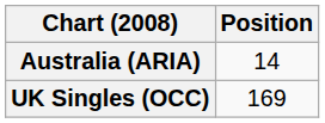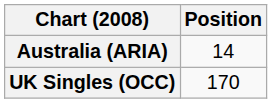 <table class="wikitable plainrowheaders" style="text-align:center">
 <tr>
 <th scope="col">Chart (2008)</th>
 <th scope="col">Position</th>
 </tr>
 <tr>
 <th scope="row">Australia (ARIA)</th>
 <td>14</td>
 </tr>
 <tr>
 <th scope="row">UK Singles (OCC)</th>
-<td>169</td>
+<td>170</td>
 </tr>
 </table>
